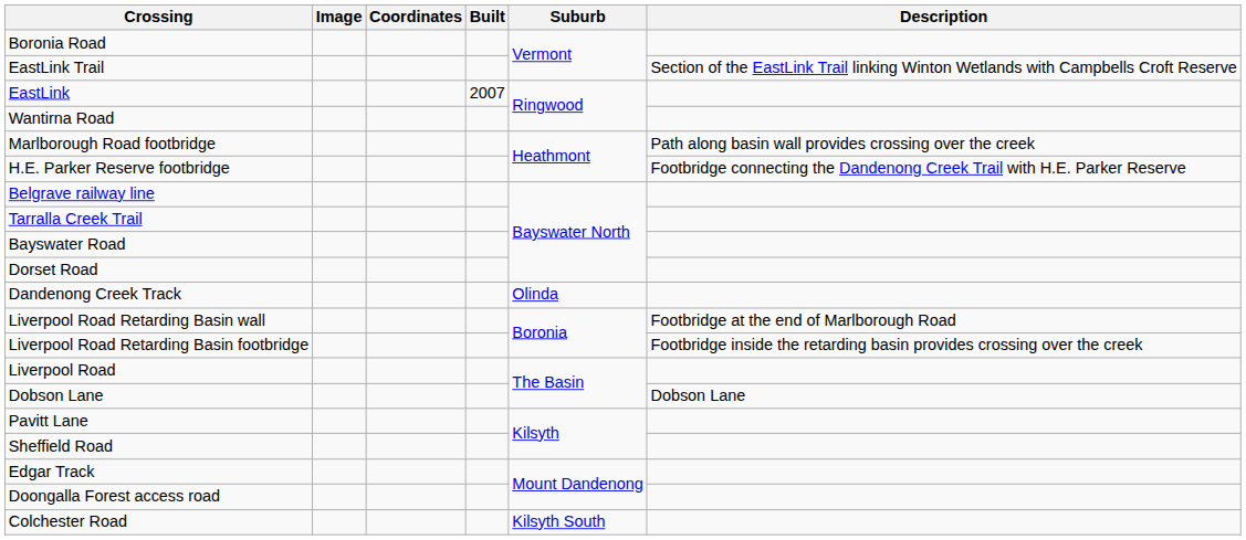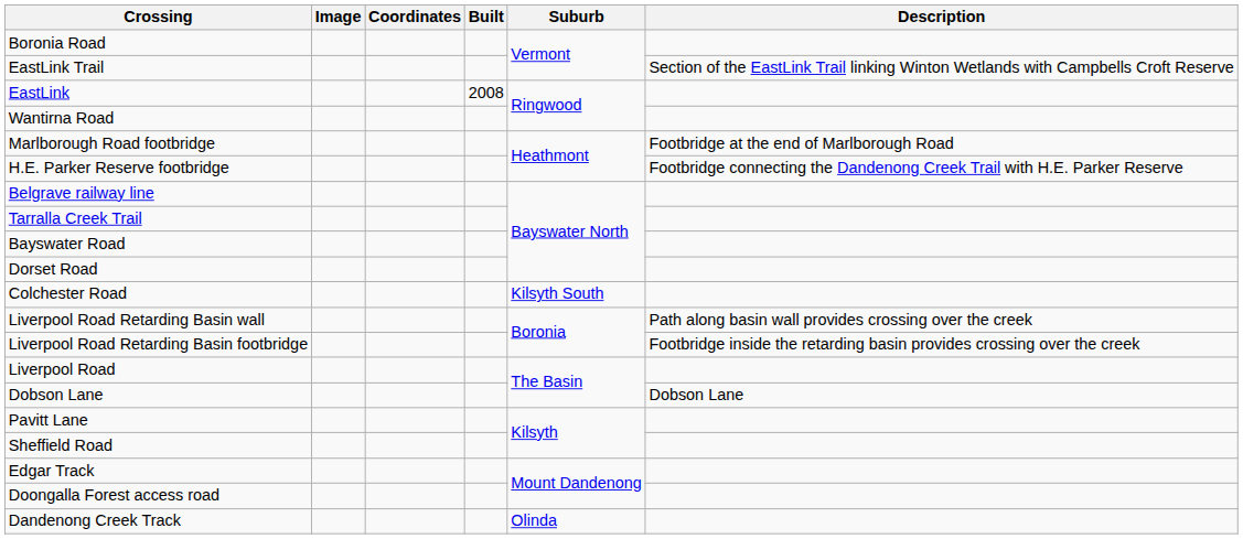 <table class="wikitable">
 <tr>
 <th>Crossing</th>
 <th>Image</th>
 <th>Coordinates</th>
 <th>Built</th>
 <th>Suburb</th>
 <th>Description</th>
 </tr>
 <tr>
 <td>Boronia Road</td>
 <td></td>
 <td></td>
 <td></td>
 <td rowspan=2><a href='#'>Vermont</a></td>
 <td></td>
 </tr>
 <tr>
 <td>EastLink Trail</td>
 <td></td>
 <td></td>
 <td></td>
 <td>Section of the <a href='#'>EastLink Trail</a> linking Winton Wetlands with Campbells Croft Reserve</td>
 </tr>
 <tr>
 <td><a href='#'>EastLink</a></td>
 <td></td>
 <td></td>
-<td>2007</td>
+<td>2008</td>
 <td rowspan=2><a href='#'>Ringwood</a></td>
 <td></td>
 </tr>
 <tr>
 <td>Wantirna Road</td>
 <td></td>
 <td></td>
 <td></td>
 <td></td>
 </tr>
 <tr>
 <td>Marlborough Road footbridge</td>
 <td></td>
 <td></td>
 <td></td>
 <td rowspan=2><a href='#'>Heathmont</a></td>
-<td>Path along basin wall provides crossing over the creek</td>
+<td>Footbridge at the end of Marlborough Road</td>
 </tr>
 <tr>
 <td>H.E. Parker Reserve footbridge</td>
 <td></td>
 <td></td>
 <td></td>
 <td>Footbridge connecting the <a href='#'>Dandenong Creek Trail</a> with H.E. Parker Reserve</td>
 </tr>
 <tr>
 <td><a href='#'>Belgrave railway line</a></td>
 <td></td>
 <td></td>
 <td></td>
 <td rowspan=4><a href='#'>Bayswater North</a></td>
 <td></td>
 </tr>
 <tr>
 <td><a href='#'>Tarralla Creek Trail</a></td>
 <td></td>
 <td></td>
 <td></td>
 <td></td>
 </tr>
 <tr>
 <td>Bayswater Road</td>
 <td></td>
 <td></td>
 <td></td>
 <td></td>
 </tr>
 <tr>
 <td>Dorset Road</td>
 <td></td>
 <td></td>
 <td></td>
 <td></td>
 </tr>
 <tr>
-<td>Dandenong Creek Track</td>
+<td>Colchester Road</td>
 <td></td>
 <td></td>
 <td></td>
-<td><a href='#'>Olinda</a></td>
+<td><a href='#'>Kilsyth South</a></td>
 <td></td>
 </tr>
 <tr>
 <td>Liverpool Road Retarding Basin wall</td>
 <td></td>
 <td></td>
 <td></td>
 <td rowspan=2><a href='#'>Boronia</a></td>
-<td>Footbridge at the end of Marlborough Road</td>
+<td>Path along basin wall provides crossing over the creek</td>
 </tr>
 <tr>
 <td>Liverpool Road Retarding Basin footbridge</td>
 <td></td>
 <td></td>
 <td></td>
 <td>Footbridge inside the retarding basin provides crossing over the creek</td>
 </tr>
 <tr>
 <td>Liverpool Road</td>
 <td></td>
 <td></td>
 <td></td>
 <td rowspan=2><a href='#'>The Basin</a></td>
 <td></td>
 </tr>
 <tr>
 <td>Dobson Lane</td>
 <td></td>
 <td></td>
 <td></td>
 <td>Dobson Lane</td>
 </tr>
 <tr>
 <td>Pavitt Lane</td>
 <td></td>
 <td></td>
 <td></td>
 <td rowspan=2><a href='#'>Kilsyth</a></td>
 <td></td>
 </tr>
 <tr>
 <td>Sheffield Road</td>
 <td></td>
 <td></td>
 <td></td>
 <td></td>
 </tr>
 <tr>
 <td>Edgar Track</td>
 <td></td>
 <td></td>
 <td></td>
 <td rowspan=2><a href='#'>Mount Dandenong</a></td>
 <td></td>
 </tr>
 <tr>
 <td>Doongalla Forest access road</td>
 <td></td>
 <td></td>
 <td></td>
 <td></td>
 </tr>
 <tr>
-<td>Colchester Road</td>
+<td>Dandenong Creek Track</td>
 <td></td>
 <td></td>
 <td></td>
-<td><a href='#'>Kilsyth South</a></td>
+<td><a href='#'>Olinda</a></td>
 <td></td>
 </tr>
 </table>
